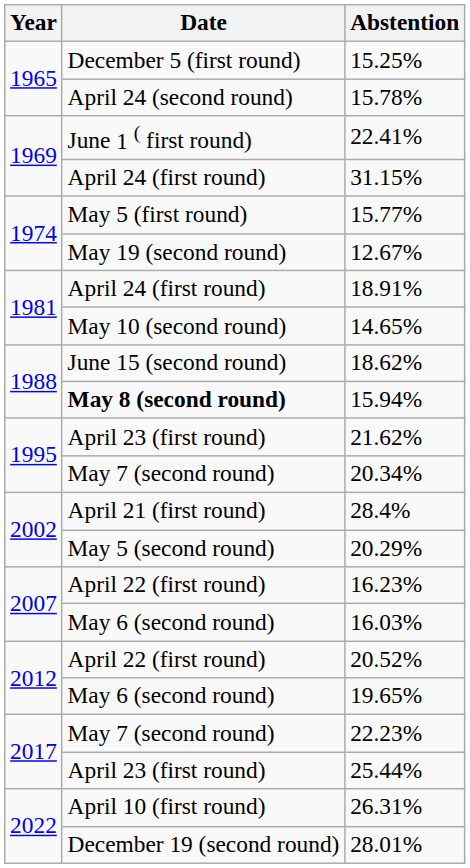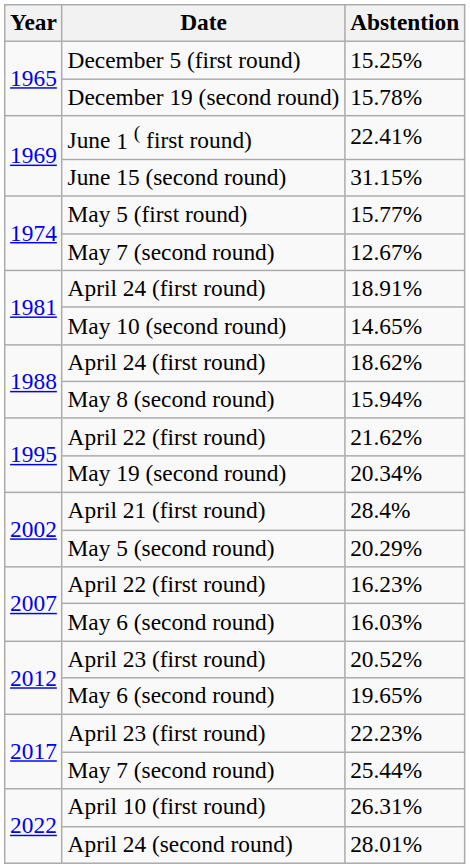 <table class="wikitable">
 <tr>
 <th>Year</th>
 <th>Date</th>
 <th>Abstention</th>
 </tr>
 <tr>
 <td rowspan="2"><a href='#'>1965</a></td>
 <td>December 5 (first round)</td>
 <td>15.25%</td>
 </tr>
 <tr>
-<td>April 24 (second round)</td>
+<td>December 19 (second round)</td>
 <td>15.78%</td>
 </tr>
 <tr>
 <td rowspan="2"><a href='#'>1969</a></td>
 <td>June <abbr>1 <sup>(</sup></abbr> first round)</td>
 <td>22.41%</td>
 </tr>
 <tr>
-<td>April 24 (first round)</td>
+<td>June 15 (second round)</td>
 <td>31.15%</td>
 </tr>
 <tr>
 <td rowspan="2"><a href='#'>1974</a></td>
 <td>May 5 (first round)</td>
 <td>15.77%</td>
 </tr>
 <tr>
-<td>May 19 (second round)</td>
+<td>May 7 (second round)</td>
 <td>12.67%</td>
 </tr>
 <tr>
 <td rowspan="2"><a href='#'>1981</a></td>
 <td>April 24 (first round)</td>
 <td>18.91%</td>
 </tr>
 <tr>
 <td>May 10 (second round)</td>
 <td>14.65%</td>
 </tr>
 <tr>
 <td rowspan="2"><a href='#'>1988</a></td>
-<td>June 15 (second round)</td>
+<td>April 24 (first round)</td>
 <td>18.62%</td>
 </tr>
 <tr>
-<td><strong>May 8 (second round)</strong></td>
+<td>May 8 (second round)</td>
 <td>15.94%</td>
 </tr>
 <tr>
 <td rowspan="2"><a href='#'>1995</a></td>
-<td>April 23 (first round)</td>
+<td>April 22 (first round)</td>
 <td>21.62%</td>
 </tr>
 <tr>
-<td>May 7 (second round)</td>
+<td>May 19 (second round)</td>
 <td>20.34%</td>
 </tr>
 <tr>
 <td rowspan="2"><a href='#'>2002</a></td>
 <td>April 21 (first round)</td>
 <td>28.4%</td>
 </tr>
 <tr>
 <td>May 5 (second round)</td>
 <td>20.29%</td>
 </tr>
 <tr>
 <td rowspan="2"><a href='#'>2007</a></td>
 <td>April 22 (first round)</td>
 <td>16.23%</td>
 </tr>
 <tr>
 <td>May 6 (second round)</td>
 <td>16.03%</td>
 </tr>
 <tr>
 <td rowspan="2"><a href='#'>2012</a></td>
-<td>April 22 (first round)</td>
+<td>April 23 (first round)</td>
 <td>20.52%</td>
 </tr>
 <tr>
 <td>May 6 (second round)</td>
 <td>19.65%</td>
 </tr>
 <tr>
 <td rowspan="2"><a href='#'>2017</a></td>
-<td>May 7 (second round)</td>
+<td>April 23 (first round)</td>
 <td>22.23%</td>
 </tr>
 <tr>
-<td>April 23 (first round)</td>
+<td>May 7 (second round)</td>
 <td>25.44%</td>
 </tr>
 <tr>
 <td rowspan="2"><a href='#'>2022</a></td>
 <td>April 10 (first round)</td>
 <td>26.31%</td>
 </tr>
 <tr>
-<td>December 19 (second round)</td>
+<td>April 24 (second round)</td>
 <td>28.01%</td>
 </tr>
 </table>
